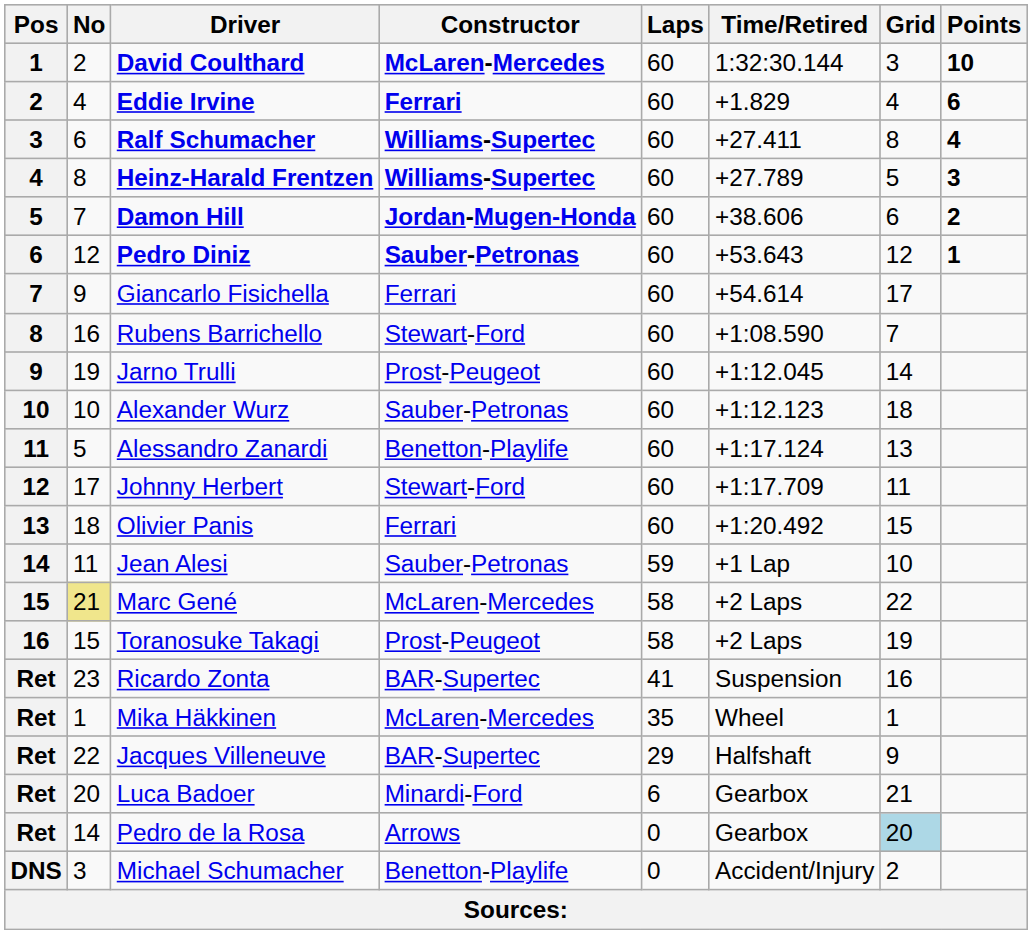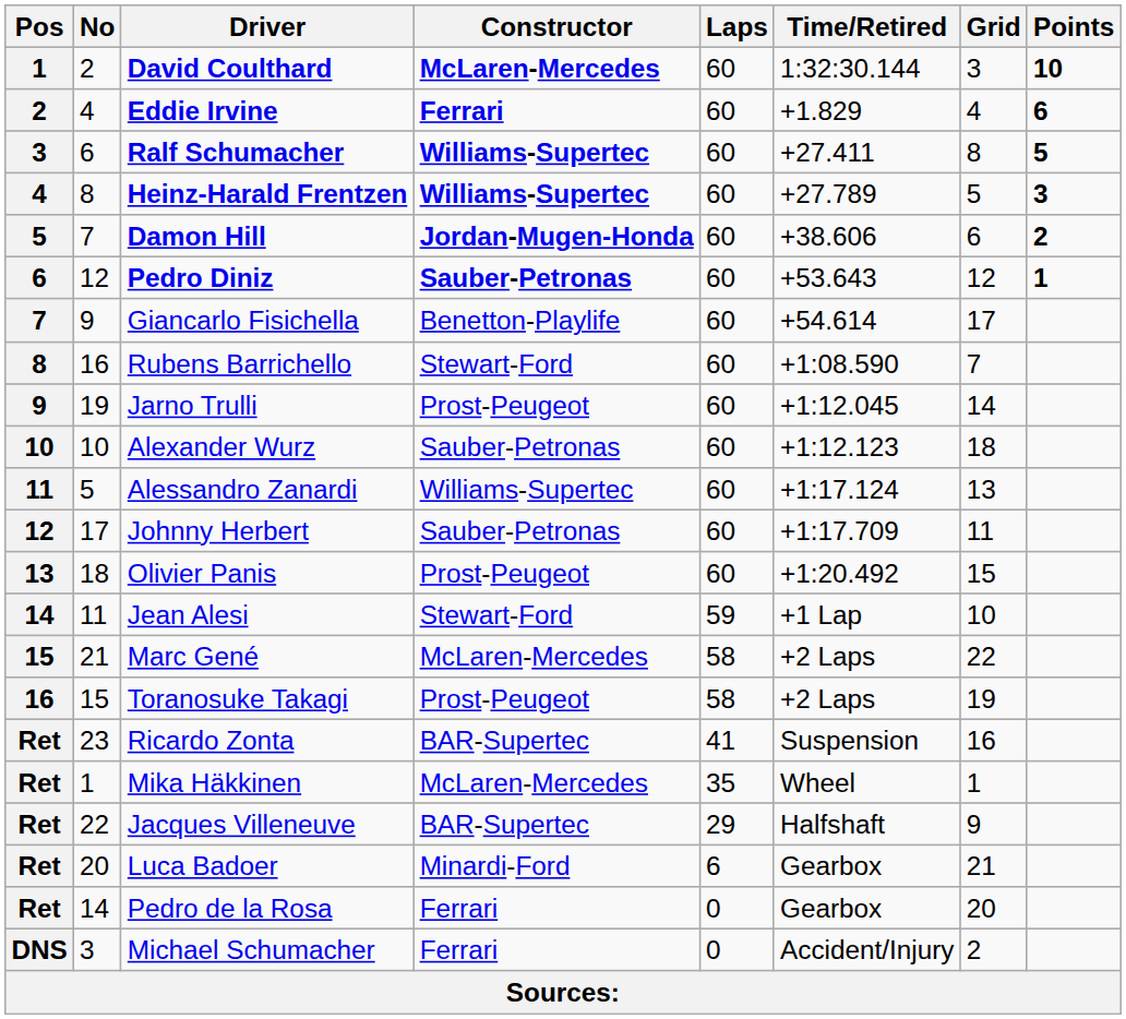 <table class="wikitable" style="font-size: 95%;">
 <tr>
 <th>Pos</th>
 <th>No</th>
 <th>Driver</th>
 <th>Constructor</th>
 <th>Laps</th>
 <th>Time/Retired</th>
 <th>Grid</th>
 <th>Points</th>
 </tr>
 <tr>
 <th>1</th>
 <td>2</td>
 <td> <strong><a href='#'>David Coulthard</a></strong></td>
 <td><strong><a href='#'>McLaren</a>-<a href='#'>Mercedes</a></strong></td>
 <td>60</td>
 <td>1:32:30.144</td>
 <td>3</td>
 <td><strong>10</strong></td>
 </tr>
 <tr>
 <th>2</th>
 <td>4</td>
 <td> <strong><a href='#'>Eddie Irvine</a></strong></td>
 <td><strong><a href='#'>Ferrari</a></strong></td>
 <td>60</td>
 <td>+1.829</td>
 <td>4</td>
 <td><strong>6</strong></td>
 </tr>
 <tr>
 <th>3</th>
 <td>6</td>
 <td> <strong><a href='#'>Ralf Schumacher</a></strong></td>
 <td><strong><a href='#'>Williams</a>-<a href='#'>Supertec</a></strong></td>
 <td>60</td>
 <td>+27.411</td>
 <td>8</td>
-<td><strong>4</strong></td>
+<td><strong>5</strong></td>
 </tr>
 <tr>
 <th>4</th>
 <td>8</td>
 <td> <strong><a href='#'>Heinz-Harald Frentzen</a></strong></td>
 <td><strong><a href='#'>Williams</a>-<a href='#'>Supertec</a></strong></td>
 <td>60</td>
 <td>+27.789</td>
 <td>5</td>
 <td><strong>3</strong></td>
 </tr>
 <tr>
 <th>5</th>
 <td>7</td>
 <td> <strong><a href='#'>Damon Hill</a></strong></td>
 <td><strong><a href='#'>Jordan</a>-<a href='#'>Mugen-Honda</a></strong></td>
 <td>60</td>
 <td>+38.606</td>
 <td>6</td>
 <td><strong>2</strong></td>
 </tr>
 <tr>
 <th>6</th>
 <td>12</td>
 <td> <strong><a href='#'>Pedro Diniz</a></strong></td>
 <td><strong><a href='#'>Sauber</a>-<a href='#'>Petronas</a></strong></td>
 <td>60</td>
 <td>+53.643</td>
 <td>12</td>
 <td><strong>1</strong></td>
 </tr>
 <tr>
 <th>7</th>
 <td>9</td>
 <td> <a href='#'>Giancarlo Fisichella</a></td>
-<td><a href='#'>Ferrari</a></td>
+<td><a href='#'>Benetton</a>-<a href='#'>Playlife</a></td>
 <td>60</td>
 <td>+54.614</td>
 <td>17</td>
 <td> </td>
 </tr>
 <tr>
 <th>8</th>
 <td>16</td>
 <td> <a href='#'>Rubens Barrichello</a></td>
 <td><a href='#'>Stewart</a>-<a href='#'>Ford</a></td>
 <td>60</td>
 <td>+1:08.590</td>
 <td>7</td>
 <td> </td>
 </tr>
 <tr>
 <th>9</th>
 <td>19</td>
 <td> <a href='#'>Jarno Trulli</a></td>
 <td><a href='#'>Prost</a>-<a href='#'>Peugeot</a></td>
 <td>60</td>
 <td>+1:12.045</td>
 <td>14</td>
 <td> </td>
 </tr>
 <tr>
 <th>10</th>
 <td>10</td>
 <td> <a href='#'>Alexander Wurz</a></td>
 <td><a href='#'>Sauber</a>-<a href='#'>Petronas</a></td>
 <td>60</td>
 <td>+1:12.123</td>
 <td>18</td>
 <td> </td>
 </tr>
 <tr>
 <th>11</th>
 <td>5</td>
 <td> <a href='#'>Alessandro Zanardi</a></td>
-<td><a href='#'>Benetton</a>-<a href='#'>Playlife</a></td>
+<td><a href='#'>Williams</a>-<a href='#'>Supertec</a></td>
 <td>60</td>
 <td>+1:17.124</td>
 <td>13</td>
 <td> </td>
 </tr>
 <tr>
 <th>12</th>
 <td>17</td>
 <td> <a href='#'>Johnny Herbert</a></td>
-<td><a href='#'>Stewart</a>-<a href='#'>Ford</a></td>
+<td><a href='#'>Sauber</a>-<a href='#'>Petronas</a></td>
 <td>60</td>
 <td>+1:17.709</td>
 <td>11</td>
 <td> </td>
 </tr>
 <tr>
 <th>13</th>
 <td>18</td>
 <td> <a href='#'>Olivier Panis</a></td>
-<td><a href='#'>Ferrari</a></td>
+<td><a href='#'>Prost</a>-<a href='#'>Peugeot</a></td>
 <td>60</td>
 <td>+1:20.492</td>
 <td>15</td>
 <td> </td>
 </tr>
 <tr>
 <th>14</th>
 <td>11</td>
 <td> <a href='#'>Jean Alesi</a></td>
-<td><a href='#'>Sauber</a>-<a href='#'>Petronas</a></td>
+<td><a href='#'>Stewart</a>-<a href='#'>Ford</a></td>
 <td>59</td>
 <td>+1 Lap</td>
 <td>10</td>
 <td> </td>
 </tr>
 <tr>
 <th>15</th>
-<td style="background: khaki;">21</td>
+<td>21</td>
 <td> <a href='#'>Marc Gené</a></td>
 <td><a href='#'>McLaren</a>-<a href='#'>Mercedes</a></td>
 <td>58</td>
 <td>+2 Laps</td>
 <td>22</td>
 <td> </td>
 </tr>
 <tr>
 <th>16</th>
 <td>15</td>
 <td> <a href='#'>Toranosuke Takagi</a></td>
 <td><a href='#'>Prost</a>-<a href='#'>Peugeot</a></td>
 <td>58</td>
 <td>+2 Laps</td>
 <td>19</td>
 <td> </td>
 </tr>
 <tr>
 <th>Ret</th>
 <td>23</td>
 <td> <a href='#'>Ricardo Zonta</a></td>
 <td><a href='#'>BAR</a>-<a href='#'>Supertec</a></td>
 <td>41</td>
 <td>Suspension</td>
 <td>16</td>
 <td> </td>
 </tr>
 <tr>
 <th>Ret</th>
 <td>1</td>
 <td> <a href='#'>Mika Häkkinen</a></td>
 <td><a href='#'>McLaren</a>-<a href='#'>Mercedes</a></td>
 <td>35</td>
 <td>Wheel</td>
 <td>1</td>
 <td> </td>
 </tr>
 <tr>
 <th>Ret</th>
 <td>22</td>
 <td> <a href='#'>Jacques Villeneuve</a></td>
 <td><a href='#'>BAR</a>-<a href='#'>Supertec</a></td>
 <td>29</td>
 <td>Halfshaft</td>
 <td>9</td>
 <td> </td>
 </tr>
 <tr>
 <th>Ret</th>
 <td>20</td>
 <td> <a href='#'>Luca Badoer</a></td>
 <td><a href='#'>Minardi</a>-<a href='#'>Ford</a></td>
 <td>6</td>
 <td>Gearbox</td>
 <td>21</td>
 <td> </td>
 </tr>
 <tr>
 <th>Ret</th>
 <td>14</td>
 <td> <a href='#'>Pedro de la Rosa</a></td>
-<td><a href='#'>Arrows</a></td>
+<td><a href='#'>Ferrari</a></td>
 <td>0</td>
 <td>Gearbox</td>
-<td style="background: lightblue;">20</td>
+<td>20</td>
 <td> </td>
 </tr>
 <tr>
 <th>DNS</th>
 <td>3</td>
 <td> <a href='#'>Michael Schumacher</a></td>
-<td><a href='#'>Benetton</a>-<a href='#'>Playlife</a></td>
+<td><a href='#'>Ferrari</a></td>
 <td>0</td>
 <td>Accident/Injury</td>
 <td>2</td>
 <td> </td>
 </tr>
 <tr>
 <th colspan=8>Sources:</th>
 </tr>
 <tr>
 </tr>
 </table>
